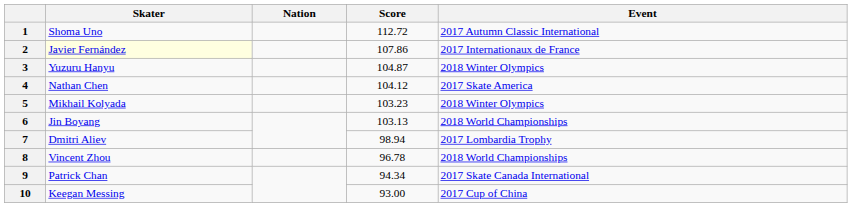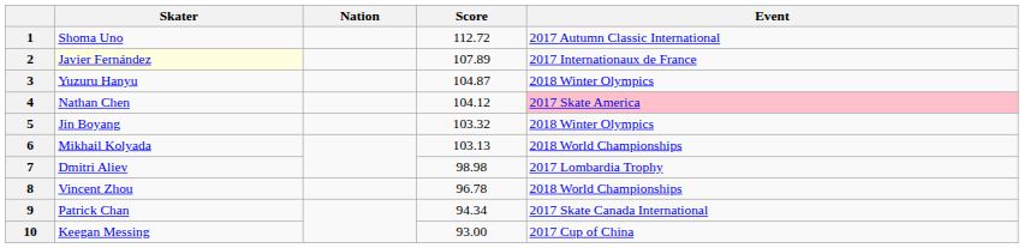 <table class="wikitable sortable" style="text-align:left; width:75%">
 <tr>
 <th scope="col"></th>
 <th scope="col">Skater</th>
 <th scope="col">Nation</th>
 <th scope="col">Score</th>
 <th scope="col">Event</th>
 </tr>
 <tr>
 <th scope="row">1</th>
 <td><a href='#'>Shoma Uno</a></td>
 <td></td>
 <td style="text-align:center;">112.72</td>
 <td><a href='#'>2017 Autumn Classic International</a></td>
 </tr>
 <tr>
 <th scope="row">2</th>
 <td style="background: lightyellow;"><a href='#'>Javier Fernández</a></td>
 <td></td>
-<td style="text-align:center;">107.86</td>
+<td style="text-align:center;">107.89</td>
 <td><a href='#'>2017 Internationaux de France</a></td>
 </tr>
 <tr>
 <th scope="row">3</th>
 <td><a href='#'>Yuzuru Hanyu</a></td>
 <td></td>
 <td style="text-align:center;">104.87</td>
 <td><a href='#'>2018 Winter Olympics</a></td>
 </tr>
 <tr>
 <th scope="row">4</th>
 <td><a href='#'>Nathan Chen</a></td>
 <td></td>
 <td style="text-align:center;">104.12</td>
-<td><a href='#'>2017 Skate America</a></td>
+<td style="background: pink;"><a href='#'>2017 Skate America</a></td>
 </tr>
 <tr>
 <th scope="row">5</th>
-<td><a href='#'>Mikhail Kolyada</a></td>
+<td><a href='#'>Jin Boyang</a></td>
 <td></td>
-<td style="text-align:center;">103.23</td>
+<td style="text-align:center;">103.32</td>
 <td><a href='#'>2018 Winter Olympics</a></td>
 </tr>
 <tr>
 <th scope="row">6</th>
-<td><a href='#'>Jin Boyang</a></td>
+<td><a href='#'>Mikhail Kolyada</a></td>
 <td rowspan="2"></td>
 <td style="text-align:center;">103.13</td>
 <td><a href='#'>2018 World Championships</a></td>
 </tr>
 <tr>
 <th scope="row">7</th>
 <td><a href='#'>Dmitri Aliev</a></td>
-<td style="text-align:center;">98.94</td>
+<td style="text-align:center;">98.98</td>
 <td><a href='#'>2017 Lombardia Trophy</a></td>
 </tr>
 <tr>
 <th scope="row">8</th>
 <td><a href='#'>Vincent Zhou</a></td>
 <td></td>
 <td style="text-align:center;">96.78</td>
 <td><a href='#'>2018 World Championships</a></td>
 </tr>
 <tr>
 <th scope="row">9</th>
 <td><a href='#'>Patrick Chan</a></td>
 <td rowspan="2"></td>
 <td style="text-align:center;">94.34</td>
 <td><a href='#'>2017 Skate Canada International</a></td>
 </tr>
 <tr>
 <th scope="row">10</th>
 <td><a href='#'>Keegan Messing</a></td>
 <td style="text-align:center;">93.00</td>
 <td><a href='#'>2017 Cup of China</a></td>
 </tr>
 </table>
